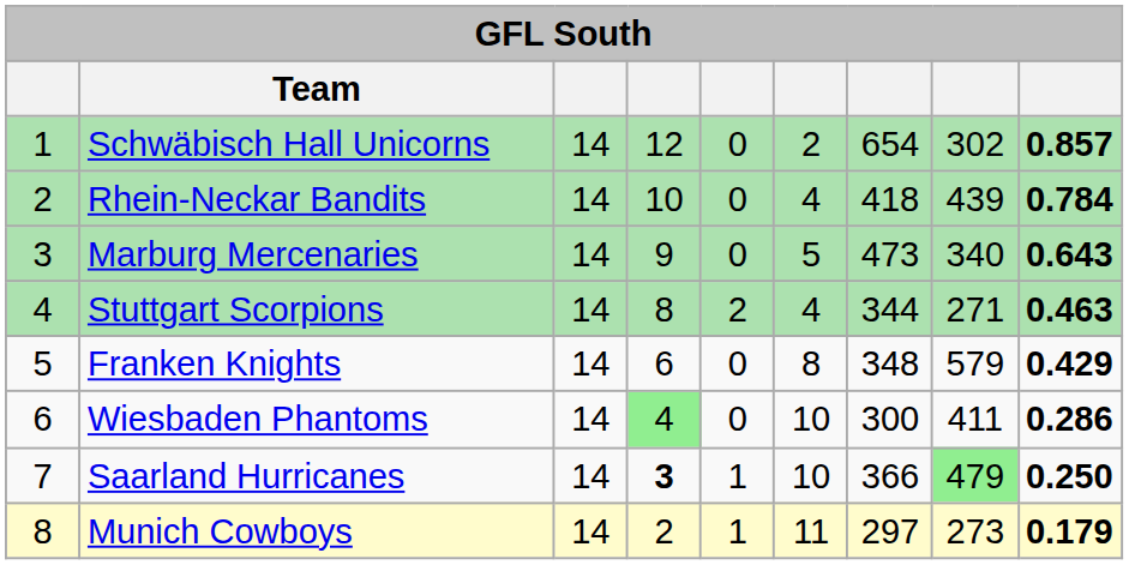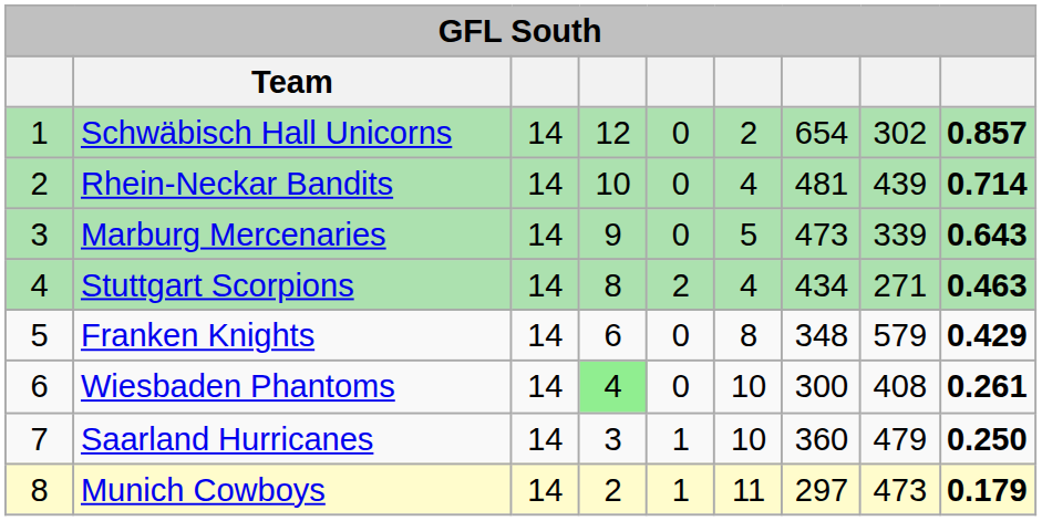 <table class="wikitable" style="text-align:center; font-size:95%;">
 <tr>
 <th colspan="10" style="background:silver">GFL South</th>
 </tr>
 <tr>
 <th style="width:25px;"></th>
 <th style="width:200px;">Team</th>
 <th style="width:25px;"></th>
 <th style="width:25px;"></th>
 <th style="width:25px;"></th>
 <th style="width:25px;"></th>
 <th style="width:30px;"></th>
 <th style="width:30px;"></th>
 <th style="width:35px;"></th>
 </tr>
 <tr style="background:#ace1af">
 <td>1</td>
 <td style="text-align:left"><a href='#'>Schwäbisch Hall Unicorns</a></td>
 <td>14</td>
 <td>12</td>
 <td>0</td>
 <td>2</td>
 <td>654</td>
 <td>302</td>
 <td><strong>0.857</strong></td>
 </tr>
 <tr style="background:#ace1af">
 <td>2</td>
 <td style="text-align:left"><a href='#'>Rhein-Neckar Bandits</a></td>
 <td>14</td>
 <td>10</td>
 <td>0</td>
 <td>4</td>
-<td>418</td>
+<td>481</td>
 <td>439</td>
-<td><strong>0.784</strong></td>
+<td><strong>0.714</strong></td>
 </tr>
 <tr style="background:#ace1af">
 <td>3</td>
 <td style="text-align:left"><a href='#'>Marburg Mercenaries</a></td>
 <td>14</td>
 <td>9</td>
 <td>0</td>
 <td>5</td>
 <td>473</td>
-<td>340</td>
+<td>339</td>
 <td><strong>0.643</strong></td>
 </tr>
 <tr style="background:#ace1af">
 <td>4</td>
 <td style="text-align:left"><a href='#'>Stuttgart Scorpions</a></td>
 <td>14</td>
 <td>8</td>
 <td>2</td>
 <td>4</td>
-<td>344</td>
+<td>434</td>
 <td>271</td>
 <td><strong>0.463</strong></td>
 </tr>
 <tr>
 <td>5</td>
 <td style="text-align:left"><a href='#'>Franken Knights</a></td>
 <td>14</td>
 <td>6</td>
 <td>0</td>
 <td>8</td>
 <td>348</td>
 <td>579</td>
 <td><strong>0.429</strong></td>
 </tr>
 <tr>
 <td>6</td>
 <td style="text-align:left"><a href='#'>Wiesbaden Phantoms</a></td>
 <td>14</td>
 <td style="background: lightgreen;">4</td>
 <td>0</td>
 <td>10</td>
 <td>300</td>
-<td>411</td>
-<td><strong>0.286</strong></td>
+<td>408</td>
+<td><strong>0.261</strong></td>
 </tr>
 <tr>
 <td>7</td>
 <td style="text-align:left"><a href='#'>Saarland Hurricanes</a></td>
 <td>14</td>
-<td><strong>3</strong></td>
+<td>3</td>
 <td>1</td>
 <td>10</td>
-<td>366</td>
-<td style="background: lightgreen;">479</td>
+<td>360</td>
+<td>479</td>
 <td><strong>0.250</strong></td>
 </tr>
 <tr style="background:#fffccc">
 <td>8</td>
 <td style="text-align:left"><a href='#'>Munich Cowboys</a></td>
 <td>14</td>
 <td>2</td>
 <td>1</td>
 <td>11</td>
 <td>297</td>
-<td>273</td>
+<td>473</td>
 <td><strong>0.179</strong></td>
 </tr>
 </table>
